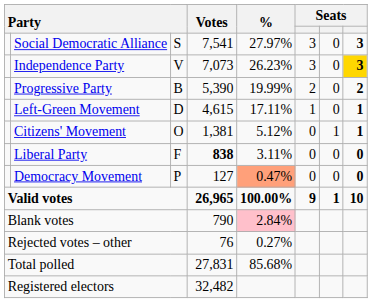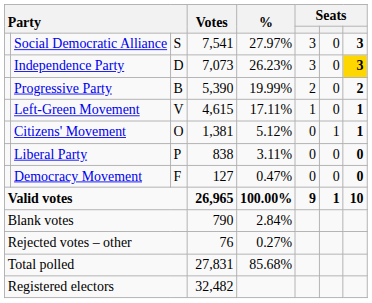 <table class="wikitable" border="1" style="text-align:right;">
 <tr>
 <th style="text-align:left;" valign=bottom rowspan=2 colspan=3>Party</th>
 <th align=center valign=bottom rowspan=2 width="50">Votes</th>
 <th align=center valign=bottom rowspan=2 width="50">%</th>
 <th colspan=3>Seats</th>
 </tr>
 <tr>
 <th align=center valign=bottom width="20"><small></small></th>
 <th align=center valign=bottom width="20"><small><a href='#'></a></small></th>
 <th align=center valign=bottom width="20"><small></small></th>
 </tr>
 <tr>
 <td></td>
 <td align=left style="white-space: nowrap;"><a href='#'>Social Democratic Alliance</a></td>
 <td align=left>S</td>
 <td>7,541</td>
 <td>27.97%</td>
 <td>3</td>
 <td>0</td>
 <td><strong>3</strong></td>
 </tr>
 <tr>
 <td></td>
 <td align=left><a href='#'>Independence Party</a></td>
-<td align=left>V</td>
+<td align=left>D</td>
 <td>7,073</td>
 <td>26.23%</td>
 <td>3</td>
 <td>0</td>
 <td style="background: gold;"><strong>3</strong></td>
 </tr>
 <tr>
 <td></td>
 <td align=left><a href='#'>Progressive Party</a></td>
 <td align=left>B</td>
 <td>5,390</td>
 <td>19.99%</td>
 <td>2</td>
 <td>0</td>
 <td><strong>2</strong></td>
 </tr>
 <tr>
 <td></td>
 <td align=left><a href='#'>Left-Green Movement</a></td>
-<td align=left>D</td>
+<td align=left>V</td>
 <td>4,615</td>
 <td>17.11%</td>
 <td>1</td>
 <td>0</td>
 <td><strong>1</strong></td>
 </tr>
 <tr>
 <td></td>
 <td align=left><a href='#'>Citizens' Movement</a></td>
 <td align=left>O</td>
 <td>1,381</td>
 <td>5.12%</td>
 <td>0</td>
 <td>1</td>
 <td><strong>1</strong></td>
 </tr>
 <tr>
 <td></td>
 <td align=left><a href='#'>Liberal Party</a></td>
-<td align=left>F</td>
-<td><strong>838</strong></td>
+<td align=left>P</td>
+<td>838</td>
 <td>3.11%</td>
 <td>0</td>
 <td>0</td>
 <td><strong>0</strong></td>
 </tr>
 <tr>
 <td></td>
 <td align=left><a href='#'>Democracy Movement</a></td>
-<td align=left>P</td>
+<td align=left>F</td>
 <td>127</td>
-<td style="background: lightsalmon;">0.47%</td>
+<td>0.47%</td>
 <td>0</td>
 <td>0</td>
 <td><strong>0</strong></td>
 </tr>
 <tr style="font-weight:bold">
 <td align=left colspan=3>Valid votes</td>
 <td>26,965</td>
 <td>100.00%</td>
 <td>9</td>
 <td>1</td>
 <td>10</td>
 </tr>
 <tr>
 <td align=left colspan=3>Blank votes</td>
 <td>790</td>
-<td style="background: pink;">2.84%</td>
+<td>2.84%</td>
 <td></td>
 <td></td>
 <td></td>
 </tr>
 <tr>
 <td align=left colspan=3>Rejected votes – other</td>
 <td>76</td>
 <td>0.27%</td>
 <td></td>
 <td></td>
 <td></td>
 </tr>
 <tr>
 <td align=left colspan=3>Total polled</td>
 <td>27,831</td>
 <td>85.68%</td>
 <td></td>
 <td></td>
 <td></td>
 </tr>
 <tr>
 <td align=left colspan=3>Registered electors</td>
 <td>32,482</td>
 <td></td>
 <td></td>
 <td></td>
 <td></td>
 </tr>
 </table>
